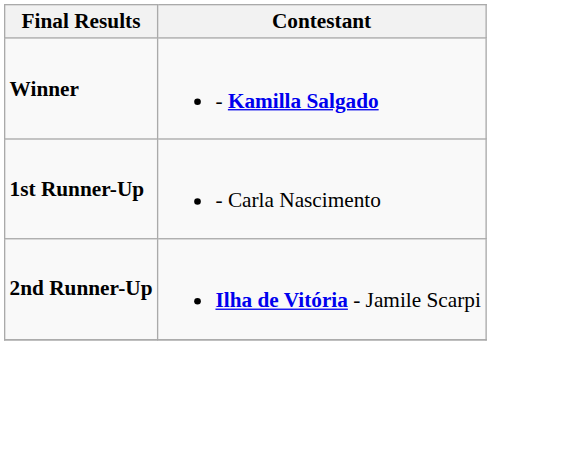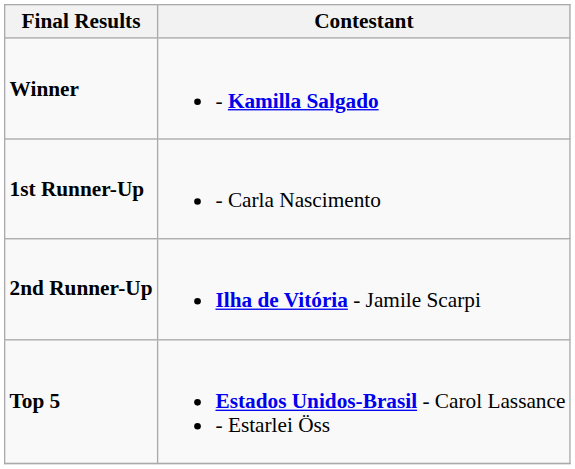 <table class="wikitable">
 <tr>
 <th>Final Results</th>
 <th>Contestant</th>
 </tr>
 <tr>
 <td><strong>Winner</strong></td>
 <td><br><ul><li><strong></strong> - <strong><a href='#'>Kamilla Salgado</a></strong></li></ul></td>
 </tr>
 <tr>
 <td><strong>1st Runner-Up</strong></td>
 <td><br><ul><li><strong></strong> - Carla Nascimento</li></ul></td>
 </tr>
 <tr>
 <td><strong>2nd Runner-Up</strong></td>
 <td><br><ul><li><strong> <a href='#'>Ilha de Vitória</a></strong> - Jamile Scarpi</li></ul></td>
 </tr>
 <tr>
+<td><strong>Top 5</strong></td>
+<td><br><ul><li><strong> <a href='#'>Estados Unidos-Brasil</a></strong> - Carol Lassance</li><li><strong></strong> - Estarlei Öss</li></ul></td>
+</tr>
+<tr>
 </tr>
 </table>
